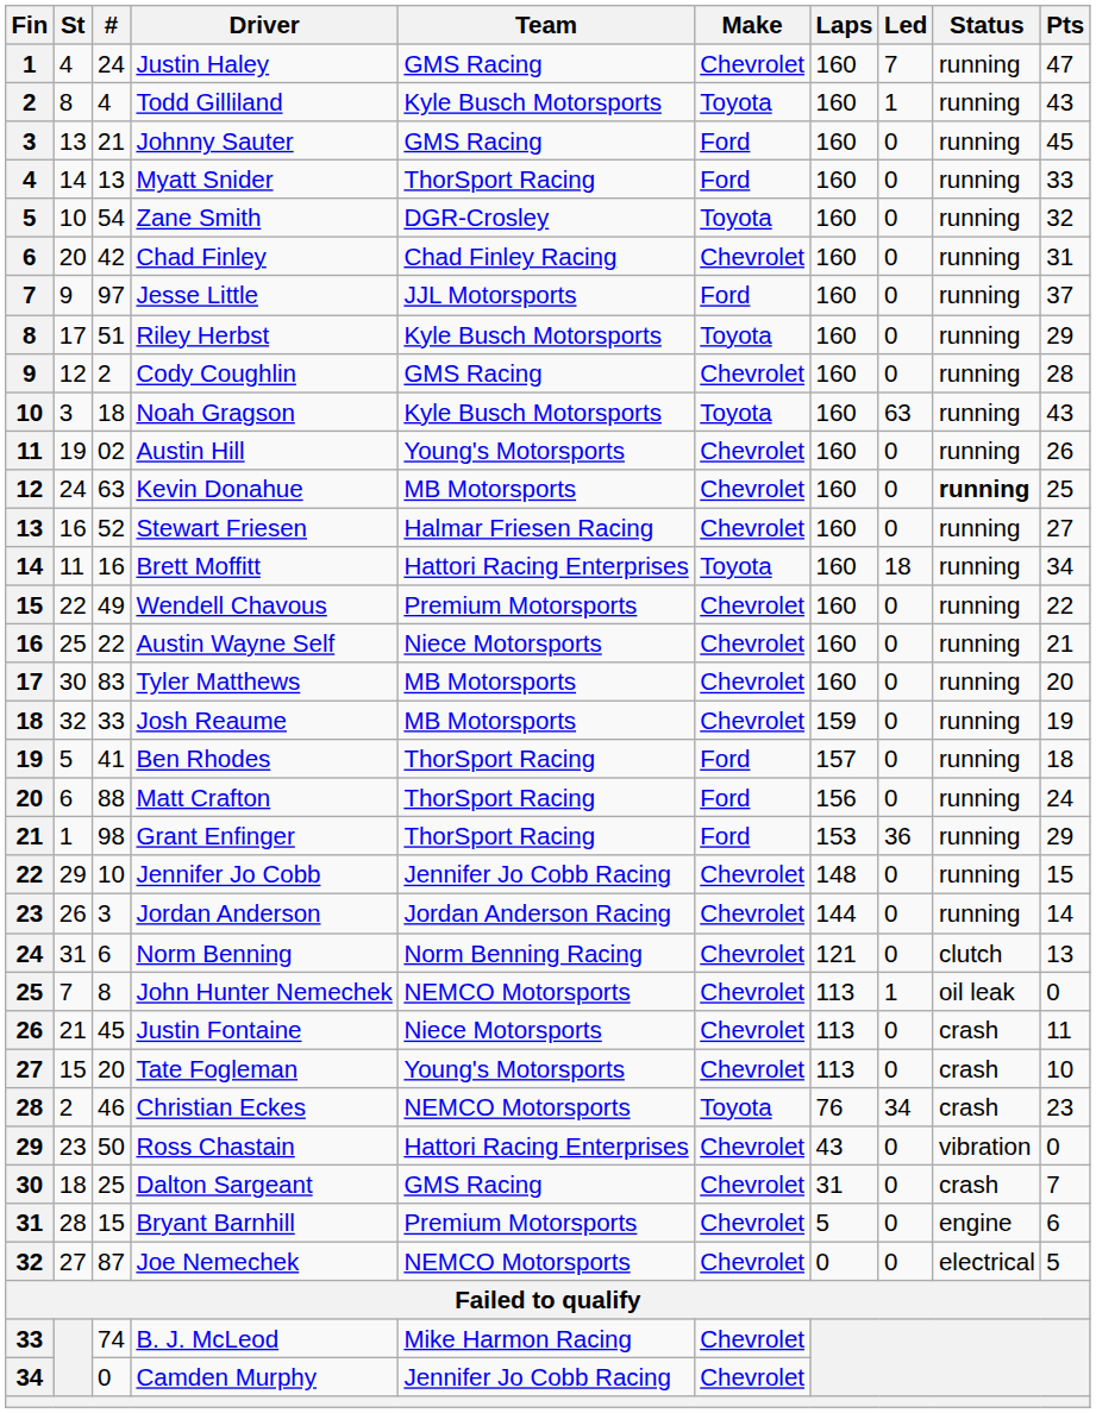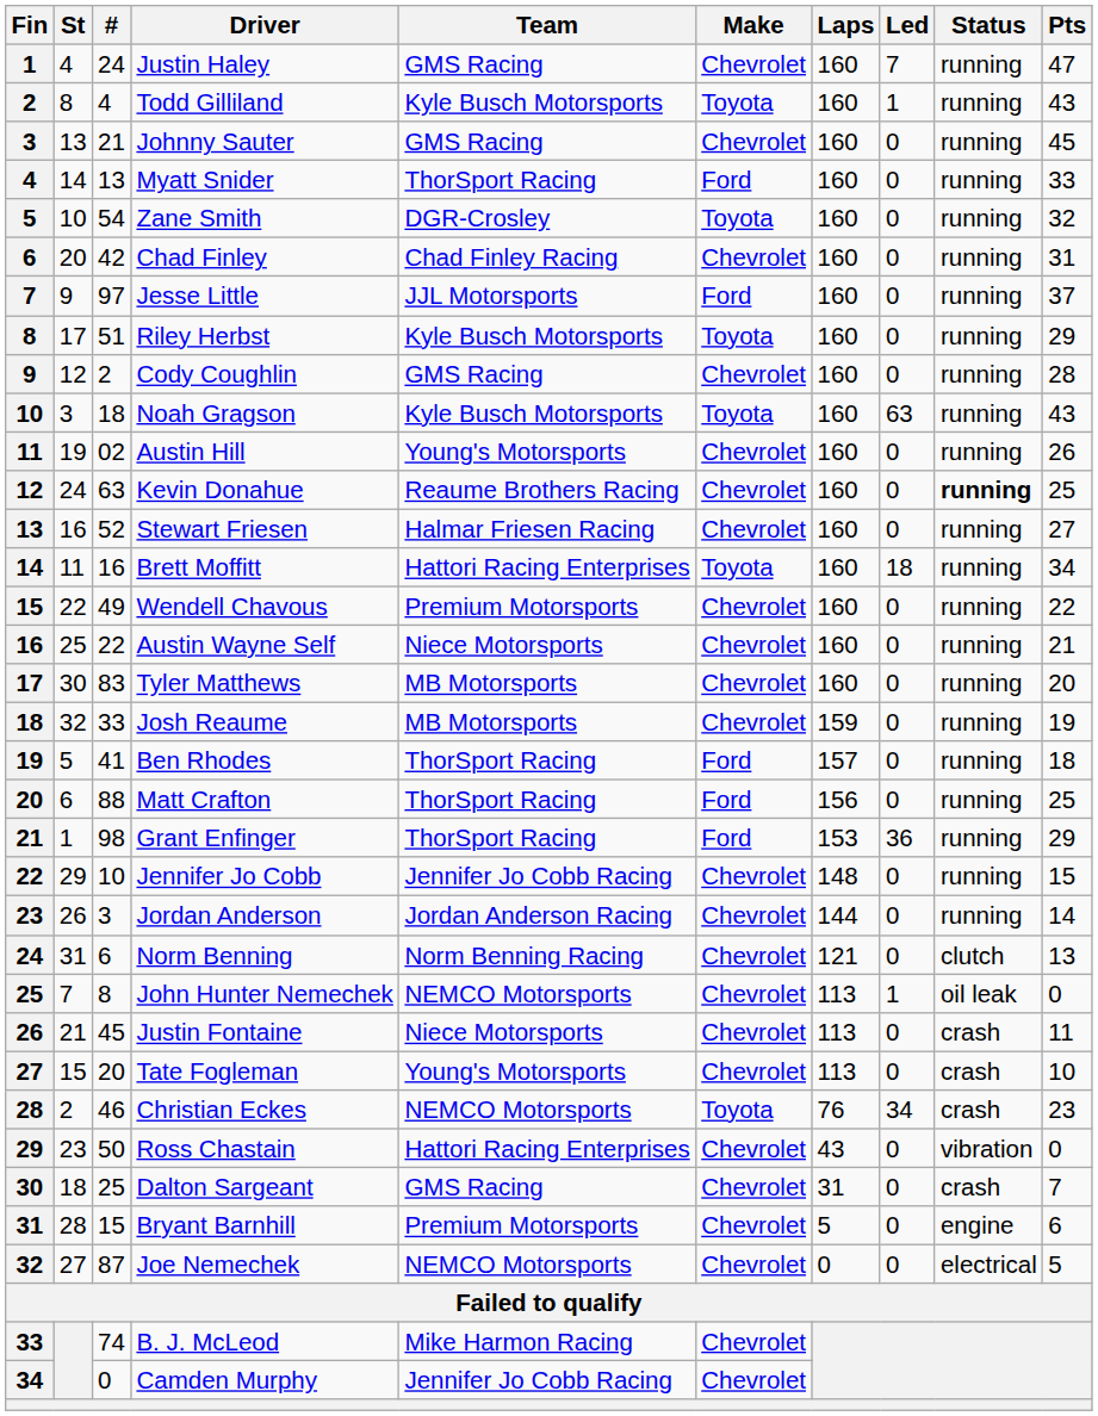 <table class="wikitable" style="font-size:95%">
 <tr>
 <th>Fin</th>
 <th>St</th>
 <th>#</th>
 <th>Driver</th>
 <th>Team</th>
 <th>Make</th>
 <th>Laps</th>
 <th>Led</th>
 <th>Status</th>
 <th>Pts</th>
 </tr>
 <tr>
 <th>1</th>
 <td>4</td>
 <td>24</td>
 <td><a href='#'>Justin Haley</a></td>
 <td><a href='#'>GMS Racing</a></td>
 <td><a href='#'>Chevrolet</a></td>
 <td>160</td>
 <td>7</td>
 <td>running</td>
 <td>47</td>
 </tr>
 <tr>
 <th>2</th>
 <td>8</td>
 <td>4</td>
 <td><a href='#'>Todd Gilliland</a></td>
 <td><a href='#'>Kyle Busch Motorsports</a></td>
 <td><a href='#'>Toyota</a></td>
 <td>160</td>
 <td>1</td>
 <td>running</td>
 <td>43</td>
 </tr>
 <tr>
 <th>3</th>
 <td>13</td>
 <td>21</td>
 <td><a href='#'>Johnny Sauter</a></td>
 <td><a href='#'>GMS Racing</a></td>
-<td><a href='#'>Ford</a></td>
+<td><a href='#'>Chevrolet</a></td>
 <td>160</td>
 <td>0</td>
 <td>running</td>
 <td>45</td>
 </tr>
 <tr>
 <th>4</th>
 <td>14</td>
 <td>13</td>
 <td><a href='#'>Myatt Snider</a></td>
 <td><a href='#'>ThorSport Racing</a></td>
 <td><a href='#'>Ford</a></td>
 <td>160</td>
 <td>0</td>
 <td>running</td>
 <td>33</td>
 </tr>
 <tr>
 <th>5</th>
 <td>10</td>
 <td>54</td>
 <td><a href='#'>Zane Smith</a></td>
 <td><a href='#'>DGR-Crosley</a></td>
 <td><a href='#'>Toyota</a></td>
 <td>160</td>
 <td>0</td>
 <td>running</td>
 <td>32</td>
 </tr>
 <tr>
 <th>6</th>
 <td>20</td>
 <td>42</td>
 <td><a href='#'>Chad Finley</a></td>
 <td><a href='#'>Chad Finley Racing</a></td>
 <td><a href='#'>Chevrolet</a></td>
 <td>160</td>
 <td>0</td>
 <td>running</td>
 <td>31</td>
 </tr>
 <tr>
 <th>7</th>
 <td>9</td>
 <td>97</td>
 <td><a href='#'>Jesse Little</a></td>
 <td><a href='#'>JJL Motorsports</a></td>
 <td><a href='#'>Ford</a></td>
 <td>160</td>
 <td>0</td>
 <td>running</td>
 <td>37</td>
 </tr>
 <tr>
 <th>8</th>
 <td>17</td>
 <td>51</td>
 <td><a href='#'>Riley Herbst</a></td>
 <td><a href='#'>Kyle Busch Motorsports</a></td>
 <td><a href='#'>Toyota</a></td>
 <td>160</td>
 <td>0</td>
 <td>running</td>
 <td>29</td>
 </tr>
 <tr>
 <th>9</th>
 <td>12</td>
 <td>2</td>
 <td><a href='#'>Cody Coughlin</a></td>
 <td><a href='#'>GMS Racing</a></td>
 <td><a href='#'>Chevrolet</a></td>
 <td>160</td>
 <td>0</td>
 <td>running</td>
 <td>28</td>
 </tr>
 <tr>
 <th>10</th>
 <td>3</td>
 <td>18</td>
 <td><a href='#'>Noah Gragson</a></td>
 <td><a href='#'>Kyle Busch Motorsports</a></td>
 <td><a href='#'>Toyota</a></td>
 <td>160</td>
 <td>63</td>
 <td>running</td>
 <td>43</td>
 </tr>
 <tr>
 <th>11</th>
 <td>19</td>
 <td>02</td>
 <td><a href='#'>Austin Hill</a></td>
 <td><a href='#'>Young's Motorsports</a></td>
 <td><a href='#'>Chevrolet</a></td>
 <td>160</td>
 <td>0</td>
 <td>running</td>
 <td>26</td>
 </tr>
 <tr>
 <th>12</th>
 <td>24</td>
 <td>63</td>
 <td><a href='#'>Kevin Donahue</a></td>
-<td><a href='#'>MB Motorsports</a></td>
+<td><a href='#'>Reaume Brothers Racing</a></td>
 <td><a href='#'>Chevrolet</a></td>
 <td>160</td>
 <td>0</td>
 <td><strong>running</strong></td>
 <td>25</td>
 </tr>
 <tr>
 <th>13</th>
 <td>16</td>
 <td>52</td>
 <td><a href='#'>Stewart Friesen</a></td>
 <td><a href='#'>Halmar Friesen Racing</a></td>
 <td><a href='#'>Chevrolet</a></td>
 <td>160</td>
 <td>0</td>
 <td>running</td>
 <td>27</td>
 </tr>
 <tr>
 <th>14</th>
 <td>11</td>
 <td>16</td>
 <td><a href='#'>Brett Moffitt</a></td>
 <td><a href='#'>Hattori Racing Enterprises</a></td>
 <td><a href='#'>Toyota</a></td>
 <td>160</td>
 <td>18</td>
 <td>running</td>
 <td>34</td>
 </tr>
 <tr>
 <th>15</th>
 <td>22</td>
 <td>49</td>
 <td><a href='#'>Wendell Chavous</a></td>
 <td><a href='#'>Premium Motorsports</a></td>
 <td><a href='#'>Chevrolet</a></td>
 <td>160</td>
 <td>0</td>
 <td>running</td>
 <td>22</td>
 </tr>
 <tr>
 <th>16</th>
 <td>25</td>
 <td>22</td>
 <td><a href='#'>Austin Wayne Self</a></td>
 <td><a href='#'>Niece Motorsports</a></td>
 <td><a href='#'>Chevrolet</a></td>
 <td>160</td>
 <td>0</td>
 <td>running</td>
 <td>21</td>
 </tr>
 <tr>
 <th>17</th>
 <td>30</td>
 <td>83</td>
 <td><a href='#'>Tyler Matthews</a></td>
 <td><a href='#'>MB Motorsports</a></td>
 <td><a href='#'>Chevrolet</a></td>
 <td>160</td>
 <td>0</td>
 <td>running</td>
 <td>20</td>
 </tr>
 <tr>
 <th>18</th>
 <td>32</td>
 <td>33</td>
 <td><a href='#'>Josh Reaume</a></td>
 <td><a href='#'>MB Motorsports</a></td>
 <td><a href='#'>Chevrolet</a></td>
 <td>159</td>
 <td>0</td>
 <td>running</td>
 <td>19</td>
 </tr>
 <tr>
 <th>19</th>
 <td>5</td>
 <td>41</td>
 <td><a href='#'>Ben Rhodes</a></td>
 <td><a href='#'>ThorSport Racing</a></td>
 <td><a href='#'>Ford</a></td>
 <td>157</td>
 <td>0</td>
 <td>running</td>
 <td>18</td>
 </tr>
 <tr>
 <th>20</th>
 <td>6</td>
 <td>88</td>
 <td><a href='#'>Matt Crafton</a></td>
 <td><a href='#'>ThorSport Racing</a></td>
 <td><a href='#'>Ford</a></td>
 <td>156</td>
 <td>0</td>
 <td>running</td>
-<td>24</td>
+<td>25</td>
 </tr>
 <tr>
 <th>21</th>
 <td>1</td>
 <td>98</td>
 <td><a href='#'>Grant Enfinger</a></td>
 <td><a href='#'>ThorSport Racing</a></td>
 <td><a href='#'>Ford</a></td>
 <td>153</td>
 <td>36</td>
 <td>running</td>
 <td>29</td>
 </tr>
 <tr>
 <th>22</th>
 <td>29</td>
 <td>10</td>
 <td><a href='#'>Jennifer Jo Cobb</a></td>
 <td><a href='#'>Jennifer Jo Cobb Racing</a></td>
 <td><a href='#'>Chevrolet</a></td>
 <td>148</td>
 <td>0</td>
 <td>running</td>
 <td>15</td>
 </tr>
 <tr>
 <th>23</th>
 <td>26</td>
 <td>3</td>
 <td><a href='#'>Jordan Anderson</a></td>
 <td><a href='#'>Jordan Anderson Racing</a></td>
 <td><a href='#'>Chevrolet</a></td>
 <td>144</td>
 <td>0</td>
 <td>running</td>
 <td>14</td>
 </tr>
 <tr>
 <th>24</th>
 <td>31</td>
 <td>6</td>
 <td><a href='#'>Norm Benning</a></td>
 <td><a href='#'>Norm Benning Racing</a></td>
 <td><a href='#'>Chevrolet</a></td>
 <td>121</td>
 <td>0</td>
 <td>clutch</td>
 <td>13</td>
 </tr>
 <tr>
 <th>25</th>
 <td>7</td>
 <td>8</td>
 <td><a href='#'>John Hunter Nemechek</a></td>
 <td><a href='#'>NEMCO Motorsports</a></td>
 <td><a href='#'>Chevrolet</a></td>
 <td>113</td>
 <td>1</td>
 <td>oil leak</td>
 <td>0</td>
 </tr>
 <tr>
 <th>26</th>
 <td>21</td>
 <td>45</td>
 <td><a href='#'>Justin Fontaine</a></td>
 <td><a href='#'>Niece Motorsports</a></td>
 <td><a href='#'>Chevrolet</a></td>
 <td>113</td>
 <td>0</td>
 <td>crash</td>
 <td>11</td>
 </tr>
 <tr>
 <th>27</th>
 <td>15</td>
 <td>20</td>
 <td><a href='#'>Tate Fogleman</a></td>
 <td><a href='#'>Young's Motorsports</a></td>
 <td><a href='#'>Chevrolet</a></td>
 <td>113</td>
 <td>0</td>
 <td>crash</td>
 <td>10</td>
 </tr>
 <tr>
 <th>28</th>
 <td>2</td>
 <td>46</td>
 <td><a href='#'>Christian Eckes</a></td>
 <td><a href='#'>NEMCO Motorsports</a></td>
 <td><a href='#'>Toyota</a></td>
 <td>76</td>
 <td>34</td>
 <td>crash</td>
 <td>23</td>
 </tr>
 <tr>
 <th>29</th>
 <td>23</td>
 <td>50</td>
 <td><a href='#'>Ross Chastain</a></td>
 <td><a href='#'>Hattori Racing Enterprises</a></td>
 <td><a href='#'>Chevrolet</a></td>
 <td>43</td>
 <td>0</td>
 <td>vibration</td>
 <td>0</td>
 </tr>
 <tr>
 <th>30</th>
 <td>18</td>
 <td>25</td>
 <td><a href='#'>Dalton Sargeant</a></td>
 <td><a href='#'>GMS Racing</a></td>
 <td><a href='#'>Chevrolet</a></td>
 <td>31</td>
 <td>0</td>
 <td>crash</td>
 <td>7</td>
 </tr>
 <tr>
 <th>31</th>
 <td>28</td>
 <td>15</td>
 <td><a href='#'>Bryant Barnhill</a></td>
 <td><a href='#'>Premium Motorsports</a></td>
 <td><a href='#'>Chevrolet</a></td>
 <td>5</td>
 <td>0</td>
 <td>engine</td>
 <td>6</td>
 </tr>
 <tr>
 <th>32</th>
 <td>27</td>
 <td>87</td>
 <td><a href='#'>Joe Nemechek</a></td>
 <td><a href='#'>NEMCO Motorsports</a></td>
 <td><a href='#'>Chevrolet</a></td>
 <td>0</td>
 <td>0</td>
 <td>electrical</td>
 <td>5</td>
 </tr>
 <tr>
 <th colspan="10">Failed to qualify</th>
 </tr>
 <tr>
 <th>33</th>
 <th rowspan="2"></th>
 <td>74</td>
 <td><a href='#'>B. J. McLeod</a></td>
 <td><a href='#'>Mike Harmon Racing</a></td>
 <td><a href='#'>Chevrolet</a></td>
 <th colspan="4" rowspan="2"></th>
 </tr>
 <tr>
 <th>34</th>
 <td>0</td>
 <td><a href='#'>Camden Murphy</a></td>
 <td><a href='#'>Jennifer Jo Cobb Racing</a></td>
 <td><a href='#'>Chevrolet</a></td>
 </tr>
 <tr>
 <th colspan="10"></th>
 </tr>
 </table>
